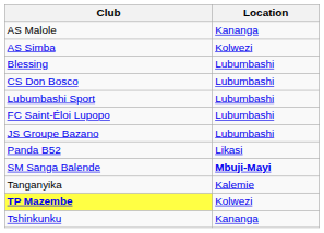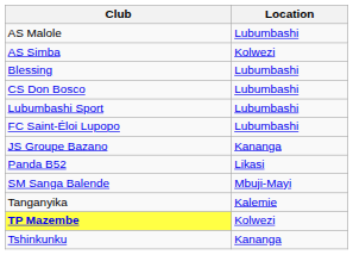 <table class="wikitable sortable">
 <tr>
 <th width="300px" scope="col">Club</th>
 <th width="150px" scope="col">Location</th>
 </tr>
 <tr>
 <td>AS Malole</td>
-<td><a href='#'>Kananga</a></td>
+<td><a href='#'>Lubumbashi</a></td>
 </tr>
 <tr>
 <td><a href='#'>AS Simba</a></td>
 <td><a href='#'>Kolwezi</a></td>
 </tr>
 <tr>
 <td><a href='#'>Blessing</a></td>
 <td><a href='#'>Lubumbashi</a></td>
 </tr>
 <tr>
 <td><a href='#'>CS Don Bosco</a></td>
 <td><a href='#'>Lubumbashi</a></td>
 </tr>
 <tr>
 <td><a href='#'>Lubumbashi Sport</a></td>
 <td><a href='#'>Lubumbashi</a></td>
 </tr>
 <tr>
 <td><a href='#'>FC Saint-Éloi Lupopo</a></td>
 <td><a href='#'>Lubumbashi</a></td>
 </tr>
 <tr>
 <td><a href='#'>JS Groupe Bazano</a></td>
-<td><a href='#'>Lubumbashi</a></td>
+<td><a href='#'>Kananga</a></td>
 </tr>
 <tr>
 <td><a href='#'>Panda B52</a></td>
 <td><a href='#'>Likasi</a></td>
 </tr>
 <tr>
 <td><a href='#'>SM Sanga Balende</a></td>
-<td><strong><a href='#'>Mbuji-Mayi</a></strong></td>
+<td><a href='#'>Mbuji-Mayi</a></td>
 </tr>
 <tr>
 <td>Tanganyika</td>
 <td><a href='#'>Kalemie</a></td>
 </tr>
 <tr>
 <td bgcolor=#ffff44><strong><a href='#'>TP Mazembe</a></strong></td>
 <td><a href='#'>Kolwezi</a></td>
 </tr>
 <tr>
 <td><a href='#'>Tshinkunku</a></td>
 <td><a href='#'>Kananga</a></td>
 </tr>
 </table>
